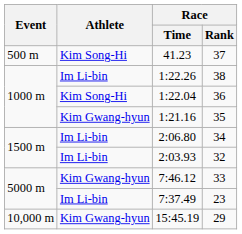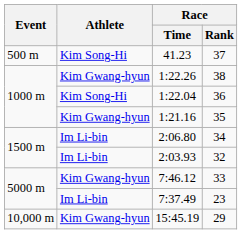 <table class="wikitable" border="1" style="font-size:90%">
 <tr>
 <th rowspan=2>Event</th>
 <th rowspan=2>Athlete</th>
 <th colspan=2>Race</th>
 </tr>
 <tr>
 <th>Time</th>
 <th>Rank</th>
 </tr>
 <tr>
 <td>500 m</td>
 <td><a href='#'>Kim Song-Hi</a></td>
 <td align=center>41.23</td>
 <td align=center>37</td>
 </tr>
 <tr>
 <td rowspan=3>1000 m</td>
-<td><a href='#'>Im Li-bin</a></td>
+<td><a href='#'>Kim Gwang-hyun</a></td>
 <td align=center>1:22.26</td>
 <td align=center>38</td>
 </tr>
 <tr>
 <td><a href='#'>Kim Song-Hi</a></td>
 <td align=center>1:22.04</td>
 <td align=center>36</td>
 </tr>
 <tr>
 <td><a href='#'>Kim Gwang-hyun</a></td>
 <td align=center>1:21.16</td>
 <td align=center>35</td>
 </tr>
 <tr>
 <td rowspan=2>1500 m</td>
 <td><a href='#'>Im Li-bin</a></td>
 <td align=center>2:06.80</td>
 <td align=center>34</td>
 </tr>
 <tr>
 <td><a href='#'>Im Li-bin</a></td>
 <td align=center>2:03.93</td>
 <td align=center>32</td>
 </tr>
 <tr>
 <td rowspan=2>5000 m</td>
 <td><a href='#'>Kim Gwang-hyun</a></td>
 <td align=center>7:46.12</td>
 <td align=center>33</td>
 </tr>
 <tr>
 <td><a href='#'>Im Li-bin</a></td>
 <td align=center>7:37.49</td>
 <td align=center>23</td>
 </tr>
 <tr>
 <td>10,000 m</td>
 <td><a href='#'>Kim Gwang-hyun</a></td>
 <td align=center>15:45.19</td>
 <td align=center>29</td>
 </tr>
 </table>
